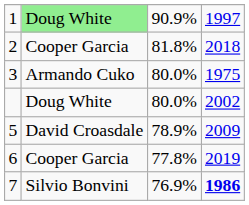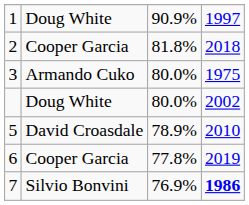 <table class="wikitable">
 <tr>
 </tr>
 <tr>
 <td>1</td>
-<td style="background: lightgreen;">Doug White</td>
+<td>Doug White</td>
 <td><abbr>90.9%</abbr></td>
 <td><a href='#'>1997</a></td>
 </tr>
 <tr>
 <td>2</td>
 <td>Cooper Garcia</td>
 <td><abbr>81.8%</abbr></td>
 <td><a href='#'>2018</a></td>
 </tr>
 <tr>
 <td>3</td>
 <td>Armando Cuko</td>
 <td><abbr>80.0%</abbr></td>
 <td><a href='#'>1975</a></td>
 </tr>
 <tr>
 <td></td>
 <td>Doug White</td>
 <td><abbr>80.0%</abbr></td>
 <td><a href='#'>2002</a></td>
 </tr>
 <tr>
 <td>5</td>
 <td>David Croasdale</td>
 <td><abbr>78.9%</abbr></td>
-<td><a href='#'>2009</a></td>
+<td><a href='#'>2010</a></td>
 </tr>
 <tr>
 <td>6</td>
 <td>Cooper Garcia</td>
 <td><abbr>77.8%</abbr></td>
 <td><a href='#'>2019</a></td>
 </tr>
 <tr>
 <td>7</td>
 <td>Silvio Bonvini</td>
 <td><abbr>76.9%</abbr></td>
 <td><strong><a href='#'>1986</a></strong></td>
 </tr>
 </table>
